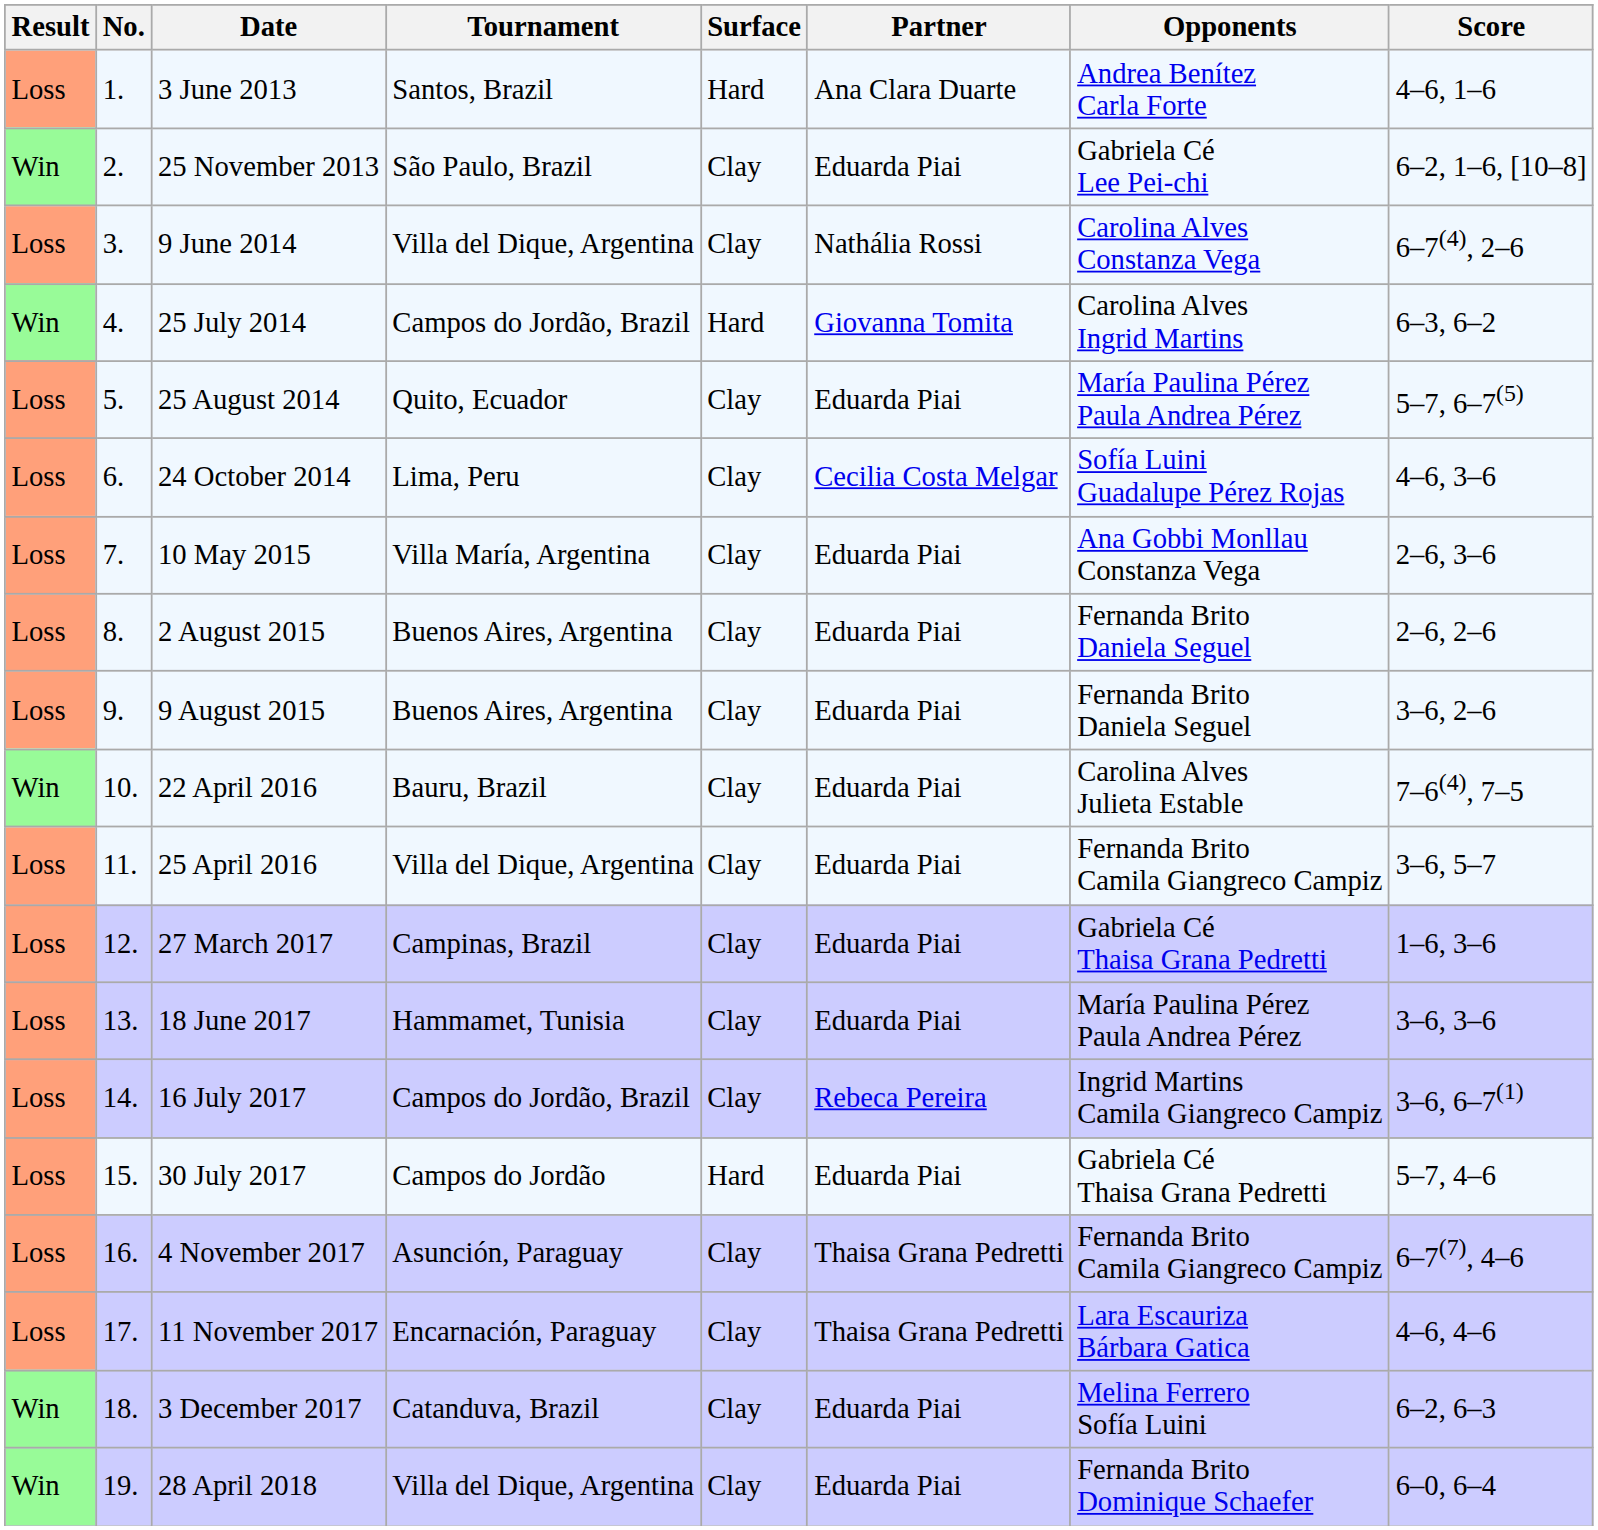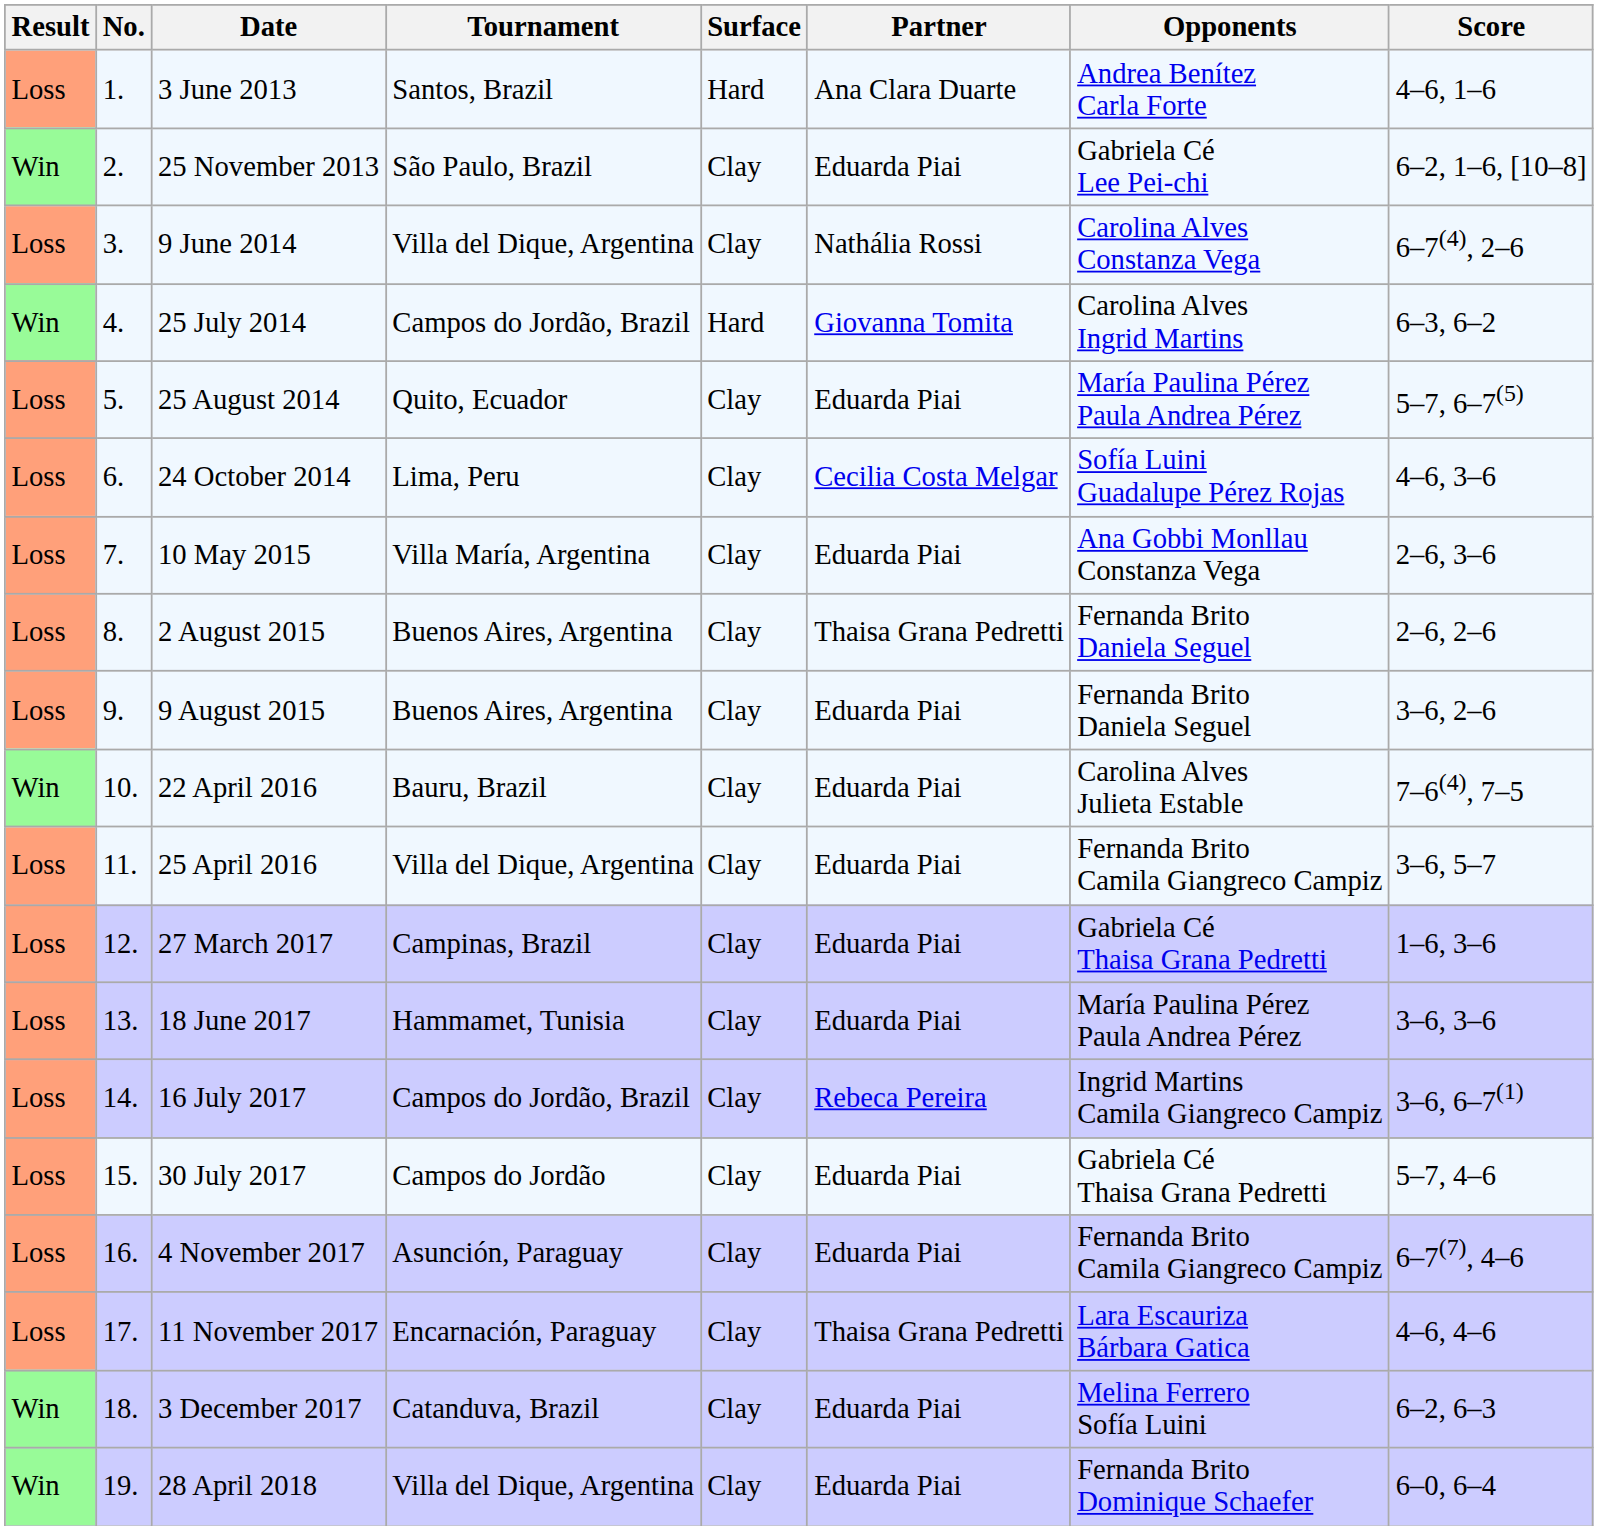 <table class="sortable wikitable">
 <tr>
 <th>Result</th>
 <th>No.</th>
 <th>Date</th>
 <th>Tournament</th>
 <th>Surface</th>
 <th>Partner</th>
 <th>Opponents</th>
 <th class="unsortable">Score</th>
 </tr>
 <tr style="background:#f0f8ff;">
 <td bgcolor="FFA07A">Loss</td>
 <td>1.</td>
 <td>3 June 2013</td>
 <td>Santos, Brazil</td>
 <td>Hard</td>
 <td> Ana Clara Duarte</td>
 <td> <a href='#'>Andrea Benítez</a> <br>  <a href='#'>Carla Forte</a></td>
 <td>4–6, 1–6</td>
 </tr>
 <tr style="background:#f0f8ff;">
 <td style="background:#98fb98;">Win</td>
 <td>2.</td>
 <td>25 November 2013</td>
 <td>São Paulo, Brazil</td>
 <td>Clay</td>
 <td> Eduarda Piai</td>
 <td> Gabriela Cé <br>  <a href='#'>Lee Pei-chi</a></td>
 <td>6–2, 1–6, [10–8]</td>
 </tr>
 <tr style="background:#f0f8ff;">
 <td bgcolor="FFA07A">Loss</td>
 <td>3.</td>
 <td>9 June 2014</td>
 <td>Villa del Dique, Argentina</td>
 <td>Clay</td>
 <td> Nathália Rossi</td>
 <td> <a href='#'>Carolina Alves</a> <br>  <a href='#'>Constanza Vega</a></td>
 <td>6–7<sup>(4)</sup>, 2–6</td>
 </tr>
 <tr style="background:#f0f8ff;">
 <td style="background:#98fb98;">Win</td>
 <td>4.</td>
 <td>25 July 2014</td>
 <td>Campos do Jordão, Brazil</td>
 <td>Hard</td>
 <td> <a href='#'>Giovanna Tomita</a></td>
 <td> Carolina Alves <br>  <a href='#'>Ingrid Martins</a></td>
 <td>6–3, 6–2</td>
 </tr>
 <tr style="background:#f0f8ff;">
 <td style="background:#ffa07a;">Loss</td>
 <td>5.</td>
 <td>25 August 2014</td>
 <td>Quito, Ecuador</td>
 <td>Clay</td>
 <td> Eduarda Piai</td>
 <td> <a href='#'>María Paulina Pérez</a> <br>  <a href='#'>Paula Andrea Pérez</a></td>
 <td>5–7, 6–7<sup>(5)</sup></td>
 </tr>
 <tr style="background:#f0f8ff;">
 <td style="background:#ffa07a;">Loss</td>
 <td>6.</td>
 <td>24 October 2014</td>
 <td>Lima, Peru</td>
 <td>Clay</td>
 <td> <a href='#'>Cecilia Costa Melgar</a></td>
 <td> <a href='#'>Sofía Luini</a> <br>  <a href='#'>Guadalupe Pérez Rojas</a></td>
 <td>4–6, 3–6</td>
 </tr>
 <tr style="background:#f0f8ff;">
 <td style="background:#ffa07a;">Loss</td>
 <td>7.</td>
 <td>10 May 2015</td>
 <td>Villa María, Argentina</td>
 <td>Clay</td>
 <td> Eduarda Piai</td>
 <td> <a href='#'>Ana Gobbi Monllau</a> <br>  Constanza Vega</td>
 <td>2–6, 3–6</td>
 </tr>
 <tr style="background:#f0f8ff;">
 <td style="background:#ffa07a;">Loss</td>
 <td>8.</td>
 <td>2 August 2015</td>
 <td>Buenos Aires, Argentina</td>
 <td>Clay</td>
-<td> Eduarda Piai</td>
+<td> Thaisa Grana Pedretti</td>
 <td> Fernanda Brito <br>  <a href='#'>Daniela Seguel</a></td>
 <td>2–6, 2–6</td>
 </tr>
 <tr style="background:#f0f8ff;">
 <td style="background:#ffa07a;">Loss</td>
 <td>9.</td>
 <td>9 August 2015</td>
 <td>Buenos Aires, Argentina</td>
 <td>Clay</td>
 <td> Eduarda Piai</td>
 <td> Fernanda Brito <br>  Daniela Seguel</td>
 <td>3–6, 2–6</td>
 </tr>
 <tr style="background:#f0f8ff;">
 <td style="background:#98fb98;">Win</td>
 <td>10.</td>
 <td>22 April 2016</td>
 <td>Bauru, Brazil</td>
 <td>Clay</td>
 <td> Eduarda Piai</td>
 <td> Carolina Alves <br>  Julieta Estable</td>
 <td>7–6<sup>(4)</sup>, 7–5</td>
 </tr>
 <tr style="background:#f0f8ff;">
 <td style="background:#ffa07a;">Loss</td>
 <td>11.</td>
 <td>25 April 2016</td>
 <td>Villa del Dique, Argentina</td>
 <td>Clay</td>
 <td> Eduarda Piai</td>
 <td> Fernanda Brito <br>  Camila Giangreco Campiz</td>
 <td>3–6, 5–7</td>
 </tr>
 <tr style="background:#ccccff;">
 <td style="background:#ffa07a;">Loss</td>
 <td>12.</td>
 <td>27 March 2017</td>
 <td>Campinas, Brazil</td>
 <td>Clay</td>
 <td> Eduarda Piai</td>
 <td> Gabriela Cé <br>  <a href='#'>Thaisa Grana Pedretti</a></td>
 <td>1–6, 3–6</td>
 </tr>
 <tr style="background:#ccccff;">
 <td style="background:#ffa07a;">Loss</td>
 <td>13.</td>
 <td>18 June 2017</td>
 <td>Hammamet, Tunisia</td>
 <td>Clay</td>
 <td> Eduarda Piai</td>
 <td> María Paulina Pérez <br>  Paula Andrea Pérez</td>
 <td>3–6, 3–6</td>
 </tr>
 <tr style="background:#ccccff;">
 <td style="background:#ffa07a;">Loss</td>
 <td>14.</td>
 <td>16 July 2017</td>
 <td>Campos do Jordão, Brazil</td>
 <td>Clay</td>
 <td> <a href='#'>Rebeca Pereira</a></td>
 <td> Ingrid Martins <br>  Camila Giangreco Campiz</td>
 <td>3–6, 6–7<sup>(1)</sup></td>
 </tr>
 <tr style="background:#f0f8ff;">
 <td style="background:#ffa07a;">Loss</td>
 <td>15.</td>
 <td>30 July 2017</td>
 <td>Campos do Jordão</td>
-<td>Hard</td>
+<td>Clay</td>
 <td> Eduarda Piai</td>
 <td> Gabriela Cé <br>  Thaisa Grana Pedretti</td>
 <td>5–7, 4–6</td>
 </tr>
 <tr style="background:#ccccff;">
 <td style="background:#ffa07a;">Loss</td>
 <td>16.</td>
 <td>4 November 2017</td>
 <td>Asunción, Paraguay</td>
 <td>Clay</td>
-<td> Thaisa Grana Pedretti</td>
+<td> Eduarda Piai</td>
 <td> Fernanda Brito <br>  Camila Giangreco Campiz</td>
 <td>6–7<sup>(7)</sup>, 4–6</td>
 </tr>
 <tr style="background:#ccccff;">
 <td style="background:#ffa07a;">Loss</td>
 <td>17.</td>
 <td>11 November 2017</td>
 <td>Encarnación, Paraguay</td>
 <td>Clay</td>
 <td> Thaisa Grana Pedretti</td>
 <td> <a href='#'>Lara Escauriza</a> <br>  <a href='#'>Bárbara Gatica</a></td>
 <td>4–6, 4–6</td>
 </tr>
 <tr style="background:#ccccff;">
 <td style="background:#98fb98;">Win</td>
 <td>18.</td>
 <td>3 December 2017</td>
 <td>Catanduva, Brazil</td>
 <td>Clay</td>
 <td> Eduarda Piai</td>
 <td> <a href='#'>Melina Ferrero</a> <br>  Sofía Luini</td>
 <td>6–2, 6–3</td>
 </tr>
 <tr style="background:#ccccff;">
 <td style="background:#98fb98;">Win</td>
 <td>19.</td>
 <td>28 April 2018</td>
 <td>Villa del Dique, Argentina</td>
 <td>Clay</td>
 <td> Eduarda Piai</td>
 <td> Fernanda Brito <br>  <a href='#'>Dominique Schaefer</a></td>
 <td>6–0, 6–4</td>
 </tr>
 </table>
